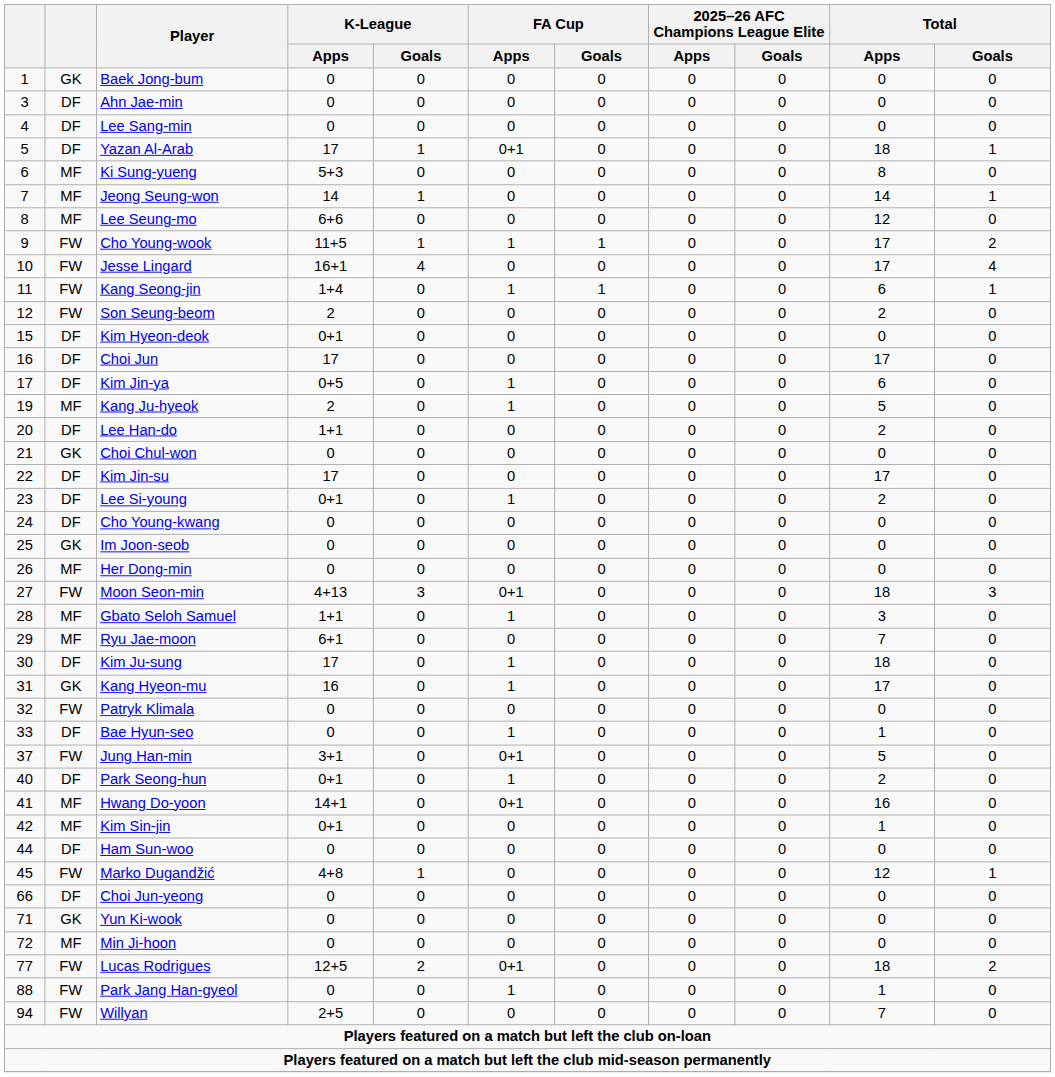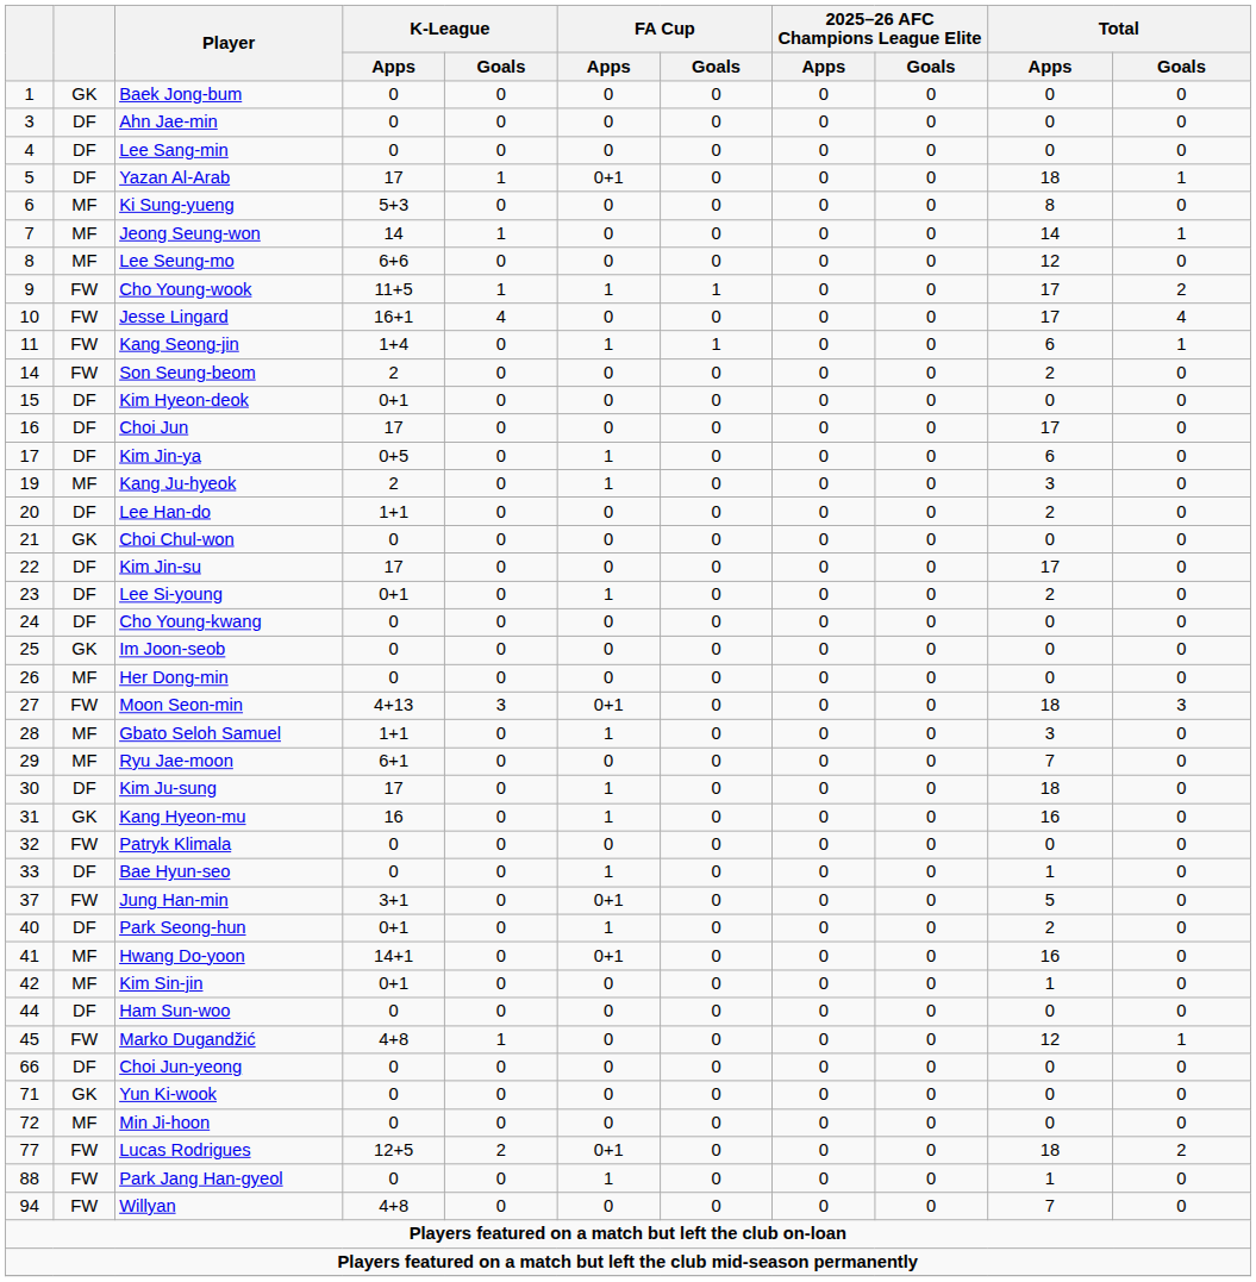 <table class="wikitable" style="text-align:center; font-size:100%; width:90%;">
 <tr>
 <th rowspan=2></th>
 <th rowspan=2></th>
 <th rowspan=2 width="200">Player</th>
 <th colspan=2 width="105">K-League</th>
 <th colspan=2 width="105">FA Cup</th>
 <th colspan=2 width="105">2025–26 AFC Champions League Elite</th>
 <th colspan=2 width="130">Total</th>
 </tr>
 <tr>
 <th>Apps</th>
 <th>Goals</th>
 <th>Apps</th>
 <th>Goals</th>
 <th>Apps</th>
 <th>Goals</th>
 <th>Apps</th>
 <th>Goals</th>
 </tr>
 <tr>
 <td>1</td>
 <td>GK</td>
 <td align="left"> <a href='#'>Baek Jong-bum</a></td>
 <td>0</td>
 <td>0</td>
 <td>0</td>
 <td>0</td>
 <td>0</td>
 <td>0</td>
 <td>0</td>
 <td>0</td>
 </tr>
 <tr>
 <td>3</td>
 <td>DF</td>
 <td align="left"> <a href='#'>Ahn Jae-min</a></td>
 <td>0</td>
 <td>0</td>
 <td>0</td>
 <td>0</td>
 <td>0</td>
 <td>0</td>
 <td>0</td>
 <td>0</td>
 </tr>
 <tr>
 <td>4</td>
 <td>DF</td>
 <td align="left"> <a href='#'>Lee Sang-min</a></td>
 <td>0</td>
 <td>0</td>
 <td>0</td>
 <td>0</td>
 <td>0</td>
 <td>0</td>
 <td>0</td>
 <td>0</td>
 </tr>
 <tr>
 <td>5</td>
 <td>DF</td>
 <td align="left"> <a href='#'>Yazan Al-Arab</a></td>
 <td>17</td>
 <td>1</td>
 <td>0+1</td>
 <td>0</td>
 <td>0</td>
 <td>0</td>
 <td>18</td>
 <td>1</td>
 </tr>
 <tr>
 <td>6</td>
 <td>MF</td>
 <td align="left"> <a href='#'>Ki Sung-yueng</a></td>
 <td>5+3</td>
 <td>0</td>
 <td>0</td>
 <td>0</td>
 <td>0</td>
 <td>0</td>
 <td>8</td>
 <td>0</td>
 </tr>
 <tr>
 <td>7</td>
 <td>MF</td>
 <td align="left"> <a href='#'>Jeong Seung-won</a></td>
 <td>14</td>
 <td>1</td>
 <td>0</td>
 <td>0</td>
 <td>0</td>
 <td>0</td>
 <td>14</td>
 <td>1</td>
 </tr>
 <tr>
 <td>8</td>
 <td>MF</td>
 <td align="left"> <a href='#'>Lee Seung-mo</a></td>
 <td>6+6</td>
 <td>0</td>
 <td>0</td>
 <td>0</td>
 <td>0</td>
 <td>0</td>
 <td>12</td>
 <td>0</td>
 </tr>
 <tr>
 <td>9</td>
 <td>FW</td>
 <td align="left"> <a href='#'>Cho Young-wook</a></td>
 <td>11+5</td>
 <td>1</td>
 <td>1</td>
 <td>1</td>
 <td>0</td>
 <td>0</td>
 <td>17</td>
 <td>2</td>
 </tr>
 <tr>
 <td>10</td>
 <td>FW</td>
 <td align="left"> <a href='#'>Jesse Lingard</a></td>
 <td>16+1</td>
 <td>4</td>
 <td>0</td>
 <td>0</td>
 <td>0</td>
 <td>0</td>
 <td>17</td>
 <td>4</td>
 </tr>
 <tr>
 <td>11</td>
 <td>FW</td>
 <td align="left"> <a href='#'>Kang Seong-jin</a></td>
 <td>1+4</td>
 <td>0</td>
 <td>1</td>
 <td>1</td>
 <td>0</td>
 <td>0</td>
 <td>6</td>
 <td>1</td>
 </tr>
 <tr>
-<td>12</td>
+<td>14</td>
 <td>FW</td>
 <td align="left"> <a href='#'>Son Seung-beom</a></td>
 <td>2</td>
 <td>0</td>
 <td>0</td>
 <td>0</td>
 <td>0</td>
 <td>0</td>
 <td>2</td>
 <td>0</td>
 </tr>
 <tr>
 <td>15</td>
 <td>DF</td>
 <td align="left"> <a href='#'>Kim Hyeon-deok</a></td>
 <td>0+1</td>
 <td>0</td>
 <td>0</td>
 <td>0</td>
 <td>0</td>
 <td>0</td>
 <td>0</td>
 <td>0</td>
 </tr>
 <tr>
 <td>16</td>
 <td>DF</td>
 <td align="left"> <a href='#'>Choi Jun</a></td>
 <td>17</td>
 <td>0</td>
 <td>0</td>
 <td>0</td>
 <td>0</td>
 <td>0</td>
 <td>17</td>
 <td>0</td>
 </tr>
 <tr>
 <td>17</td>
 <td>DF</td>
 <td align="left"> <a href='#'>Kim Jin-ya</a></td>
 <td>0+5</td>
 <td>0</td>
 <td>1</td>
 <td>0</td>
 <td>0</td>
 <td>0</td>
 <td>6</td>
 <td>0</td>
 </tr>
 <tr>
 <td>19</td>
 <td>MF</td>
 <td align="left"> <a href='#'>Kang Ju-hyeok</a></td>
 <td>2</td>
 <td>0</td>
 <td>1</td>
 <td>0</td>
 <td>0</td>
 <td>0</td>
-<td>5</td>
+<td>3</td>
 <td>0</td>
 </tr>
 <tr>
 <td>20</td>
 <td>DF</td>
 <td align="left"> <a href='#'>Lee Han-do</a></td>
 <td>1+1</td>
 <td>0</td>
 <td>0</td>
 <td>0</td>
 <td>0</td>
 <td>0</td>
 <td>2</td>
 <td>0</td>
 </tr>
 <tr>
 <td>21</td>
 <td>GK</td>
 <td align="left"> <a href='#'>Choi Chul-won</a></td>
 <td>0</td>
 <td>0</td>
 <td>0</td>
 <td>0</td>
 <td>0</td>
 <td>0</td>
 <td>0</td>
 <td>0</td>
 </tr>
 <tr>
 <td>22</td>
 <td>DF</td>
 <td align="left"> <a href='#'>Kim Jin-su</a></td>
 <td>17</td>
 <td>0</td>
 <td>0</td>
 <td>0</td>
 <td>0</td>
 <td>0</td>
 <td>17</td>
 <td>0</td>
 </tr>
 <tr>
 <td>23</td>
 <td>DF</td>
 <td align="left"> <a href='#'>Lee Si-young</a></td>
 <td>0+1</td>
 <td>0</td>
 <td>1</td>
 <td>0</td>
 <td>0</td>
 <td>0</td>
 <td>2</td>
 <td>0</td>
 </tr>
 <tr>
 <td>24</td>
 <td>DF</td>
 <td align="left"> <a href='#'>Cho Young-kwang</a></td>
 <td>0</td>
 <td>0</td>
 <td>0</td>
 <td>0</td>
 <td>0</td>
 <td>0</td>
 <td>0</td>
 <td>0</td>
 </tr>
 <tr>
 <td>25</td>
 <td>GK</td>
 <td align="left"> <a href='#'>Im Joon-seob</a></td>
 <td>0</td>
 <td>0</td>
 <td>0</td>
 <td>0</td>
 <td>0</td>
 <td>0</td>
 <td>0</td>
 <td>0</td>
 </tr>
 <tr>
 <td>26</td>
 <td>MF</td>
 <td align="left"> <a href='#'>Her Dong-min</a></td>
 <td>0</td>
 <td>0</td>
 <td>0</td>
 <td>0</td>
 <td>0</td>
 <td>0</td>
 <td>0</td>
 <td>0</td>
 </tr>
 <tr>
 <td>27</td>
 <td>FW</td>
 <td align="left"> <a href='#'>Moon Seon-min</a></td>
 <td>4+13</td>
 <td>3</td>
 <td>0+1</td>
 <td>0</td>
 <td>0</td>
 <td>0</td>
 <td>18</td>
 <td>3</td>
 </tr>
 <tr>
 <td>28</td>
 <td>MF</td>
 <td align="left"> <a href='#'>Gbato Seloh Samuel</a></td>
 <td>1+1</td>
 <td>0</td>
 <td>1</td>
 <td>0</td>
 <td>0</td>
 <td>0</td>
 <td>3</td>
 <td>0</td>
 </tr>
 <tr>
 <td>29</td>
 <td>MF</td>
 <td align="left"> <a href='#'>Ryu Jae-moon</a></td>
 <td>6+1</td>
 <td>0</td>
 <td>0</td>
 <td>0</td>
 <td>0</td>
 <td>0</td>
 <td>7</td>
 <td>0</td>
 </tr>
 <tr>
 <td>30</td>
 <td>DF</td>
 <td align="left"> <a href='#'>Kim Ju-sung</a></td>
 <td>17</td>
 <td>0</td>
 <td>1</td>
 <td>0</td>
 <td>0</td>
 <td>0</td>
 <td>18</td>
 <td>0</td>
 </tr>
 <tr>
 <td>31</td>
 <td>GK</td>
 <td align="left"> <a href='#'>Kang Hyeon-mu</a></td>
 <td>16</td>
 <td>0</td>
 <td>1</td>
 <td>0</td>
 <td>0</td>
 <td>0</td>
-<td>17</td>
+<td>16</td>
 <td>0</td>
 </tr>
 <tr>
 <td>32</td>
 <td>FW</td>
 <td align="left"> <a href='#'>Patryk Klimala</a></td>
 <td>0</td>
 <td>0</td>
 <td>0</td>
 <td>0</td>
 <td>0</td>
 <td>0</td>
 <td>0</td>
 <td>0</td>
 </tr>
 <tr>
 <td>33</td>
 <td>DF</td>
 <td align="left"> <a href='#'>Bae Hyun-seo</a></td>
 <td>0</td>
 <td>0</td>
 <td>1</td>
 <td>0</td>
 <td>0</td>
 <td>0</td>
 <td>1</td>
 <td>0</td>
 </tr>
 <tr>
 <td>37</td>
 <td>FW</td>
 <td align="left"> <a href='#'>Jung Han-min</a></td>
 <td>3+1</td>
 <td>0</td>
 <td>0+1</td>
 <td>0</td>
 <td>0</td>
 <td>0</td>
 <td>5</td>
 <td>0</td>
 </tr>
 <tr>
 <td>40</td>
 <td>DF</td>
 <td align="left"> <a href='#'>Park Seong-hun</a></td>
 <td>0+1</td>
 <td>0</td>
 <td>1</td>
 <td>0</td>
 <td>0</td>
 <td>0</td>
 <td>2</td>
 <td>0</td>
 </tr>
 <tr>
 <td>41</td>
 <td>MF</td>
 <td align="left"> <a href='#'>Hwang Do-yoon</a></td>
 <td>14+1</td>
 <td>0</td>
 <td>0+1</td>
 <td>0</td>
 <td>0</td>
 <td>0</td>
 <td>16</td>
 <td>0</td>
 </tr>
 <tr>
 <td>42</td>
 <td>MF</td>
 <td align="left"> <a href='#'>Kim Sin-jin</a></td>
 <td>0+1</td>
 <td>0</td>
 <td>0</td>
 <td>0</td>
 <td>0</td>
 <td>0</td>
 <td>1</td>
 <td>0</td>
 </tr>
 <tr>
 <td>44</td>
 <td>DF</td>
 <td align="left"> <a href='#'>Ham Sun-woo</a></td>
 <td>0</td>
 <td>0</td>
 <td>0</td>
 <td>0</td>
 <td>0</td>
 <td>0</td>
 <td>0</td>
 <td>0</td>
 </tr>
 <tr>
 <td>45</td>
 <td>FW</td>
 <td align="left"> <a href='#'>Marko Dugandžić</a></td>
 <td>4+8</td>
 <td>1</td>
 <td>0</td>
 <td>0</td>
 <td>0</td>
 <td>0</td>
 <td>12</td>
 <td>1</td>
 </tr>
 <tr>
 <td>66</td>
 <td>DF</td>
 <td align="left"> <a href='#'>Choi Jun-yeong</a></td>
 <td>0</td>
 <td>0</td>
 <td>0</td>
 <td>0</td>
 <td>0</td>
 <td>0</td>
 <td>0</td>
 <td>0</td>
 </tr>
 <tr>
 <td>71</td>
 <td>GK</td>
 <td align="left"> <a href='#'>Yun Ki-wook</a></td>
 <td>0</td>
 <td>0</td>
 <td>0</td>
 <td>0</td>
 <td>0</td>
 <td>0</td>
 <td>0</td>
 <td>0</td>
 </tr>
 <tr>
 <td>72</td>
 <td>MF</td>
 <td align="left"> <a href='#'>Min Ji-hoon</a></td>
 <td>0</td>
 <td>0</td>
 <td>0</td>
 <td>0</td>
 <td>0</td>
 <td>0</td>
 <td>0</td>
 <td>0</td>
 </tr>
 <tr>
 <td>77</td>
 <td>FW</td>
 <td align="left"> <a href='#'>Lucas Rodrigues</a></td>
 <td>12+5</td>
 <td>2</td>
 <td>0+1</td>
 <td>0</td>
 <td>0</td>
 <td>0</td>
 <td>18</td>
 <td>2</td>
 </tr>
 <tr>
 <td>88</td>
 <td>FW</td>
 <td align="left"> <a href='#'>Park Jang Han-gyeol</a></td>
 <td>0</td>
 <td>0</td>
 <td>1</td>
 <td>0</td>
 <td>0</td>
 <td>0</td>
 <td>1</td>
 <td>0</td>
 </tr>
 <tr>
 <td>94</td>
 <td>FW</td>
 <td align="left"> <a href='#'>Willyan</a></td>
-<td>2+5</td>
+<td>4+8</td>
 <td>0</td>
 <td>0</td>
 <td>0</td>
 <td>0</td>
 <td>0</td>
 <td>7</td>
 <td>0</td>
 </tr>
 <tr>
 <td colspan="15"><strong>Players featured on a match but left the club on-loan</strong></td>
 </tr>
 <tr>
 <td colspan="15"><strong>Players featured on a match but left the club mid-season permanently</strong></td>
 </tr>
 <tr>
 </tr>
 </table>
